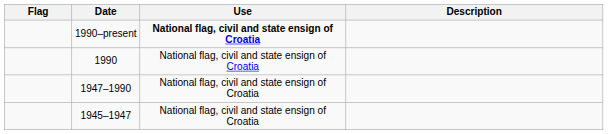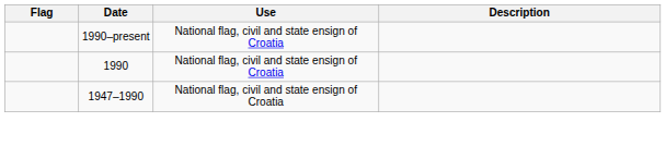 <table class="wikitable" style="text-align:center;">
 <tr style="background:#efefef;">
 <th style="width:100px;">Flag</th>
 <th style="width:100px;">Date</th>
 <th style="width:320px; text-align:center;">Use</th>
 <th style="width:400px; text-align:center;">Description</th>
 </tr>
 <tr>
 <td></td>
 <td>1990–present</td>
-<td><strong>National flag, civil and state ensign of <a href='#'>Croatia</a>  </strong></td>
+<td>National flag, civil and state ensign of <a href='#'>Croatia</a>  </td>
 <td></td>
 </tr>
 <tr>
 <td></td>
 <td>1990</td>
 <td>National flag, civil and state ensign of <a href='#'>Croatia</a>  </td>
 <td></td>
 </tr>
 <tr>
 <td></td>
 <td>1947–1990</td>
 <td>National flag, civil and state ensign of Croatia  </td>
 <td></td>
 </tr>
-<tr>
-<td></td>
-<td>1945–1947</td>
-<td>National flag, civil and state ensign of Croatia  </td>
-<td></td>
-</tr>
 </table>
